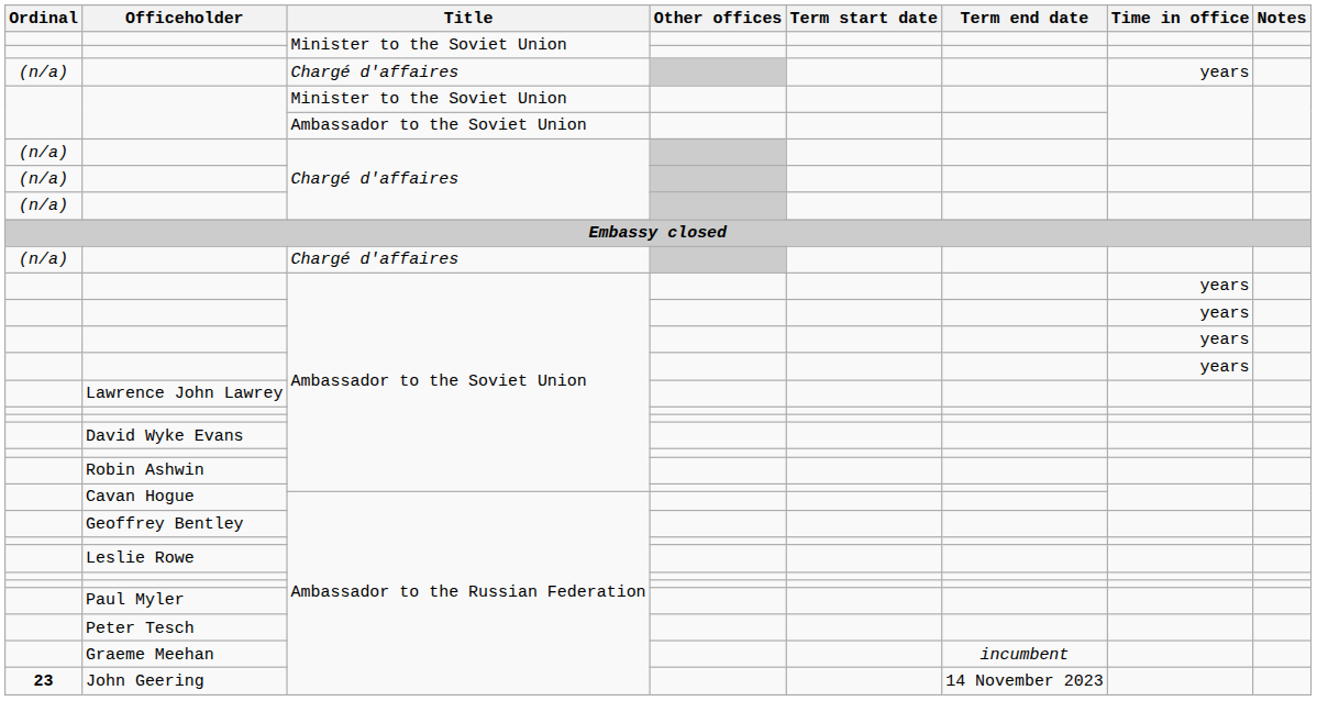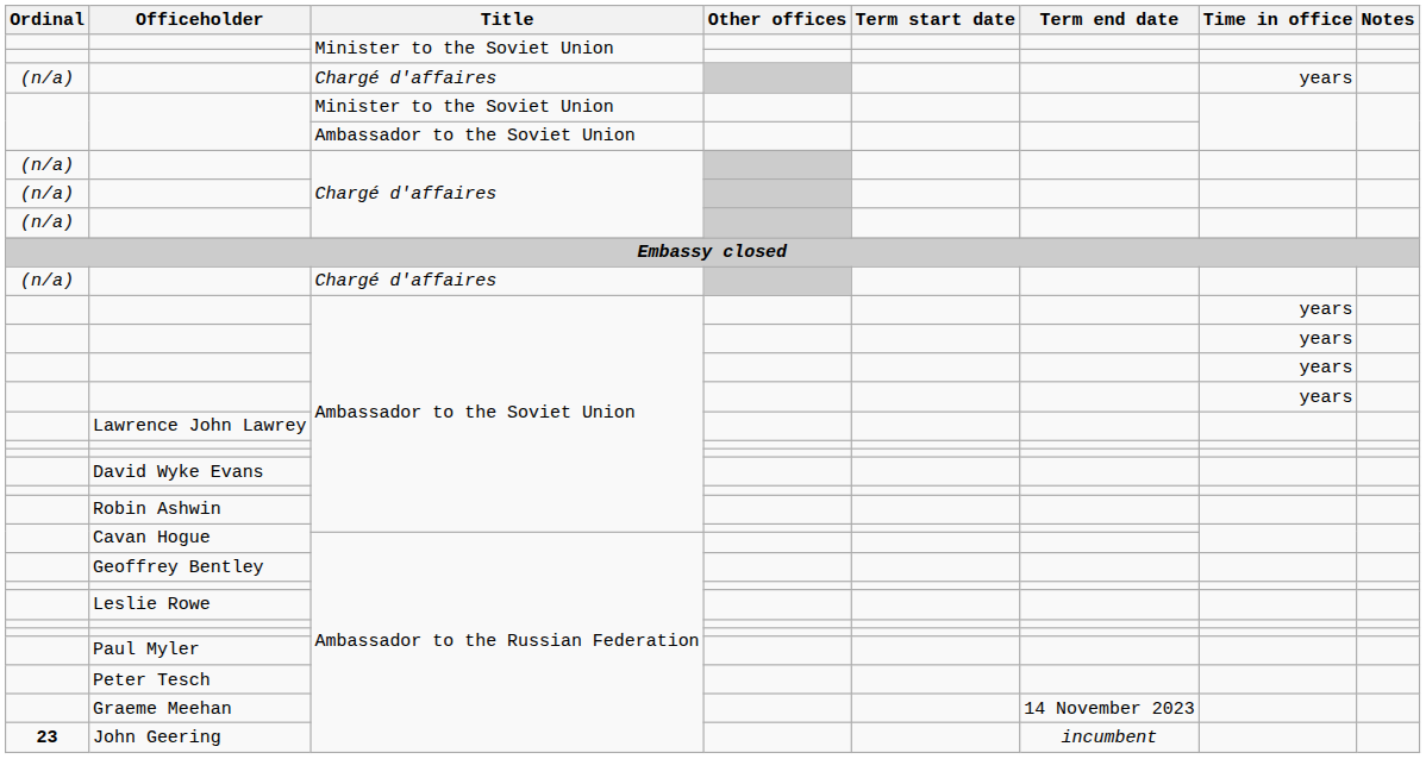 <table class='wikitable sortable'>
 <tr>
 <th>Ordinal</th>
 <th>Officeholder</th>
 <th>Title</th>
 <th>Other offices</th>
 <th>Term start date</th>
 <th>Term end date</th>
 <th>Time in office</th>
 <th>Notes</th>
 </tr>
 <tr>
 <td align=center></td>
 <td></td>
 <td rowspan=2>Minister to the Soviet Union</td>
 <td></td>
 <td align=center></td>
 <td align=center></td>
 <td align=right></td>
 <td></td>
 </tr>
 <tr>
 <td align=center></td>
 <td></td>
 <td></td>
 <td align=center></td>
 <td align=center></td>
 <td align=right></td>
 <td></td>
 </tr>
 <tr>
 <td align=center><em>(n/a)</em></td>
 <td></td>
 <td><em>Chargé d'affaires</em></td>
 <td style="background: #cccccc;"></td>
 <td align=center></td>
 <td align=center></td>
 <td align=right> years</td>
 <td></td>
 </tr>
 <tr>
 <td rowspan=2 align=center></td>
 <td rowspan=2></td>
 <td>Minister to the Soviet Union</td>
 <td></td>
 <td align=center></td>
 <td align=center></td>
 <td rowspan=2 align=right></td>
 <td rowspan=2></td>
 </tr>
 <tr>
 <td>Ambassador to the Soviet Union</td>
 <td></td>
 <td align=center></td>
 <td align=center></td>
 </tr>
 <tr>
 <td align=center><em>(n/a)</em></td>
 <td></td>
 <td rowspan=3><em>Chargé d'affaires</em></td>
 <td style="background: #cccccc;"></td>
 <td align=center></td>
 <td align=center></td>
 <td align=right></td>
 <td></td>
 </tr>
 <tr>
 <td align=center><em>(n/a)</em></td>
 <td></td>
 <td style="background: #cccccc;"></td>
 <td align=center></td>
 <td align=center></td>
 <td align=right></td>
 <td></td>
 </tr>
 <tr>
 <td align=center><em>(n/a)</em></td>
 <td></td>
 <td style="background: #cccccc;"></td>
 <td align=center></td>
 <td align=center></td>
 <td align=right></td>
 <td></td>
 </tr>
 <tr>
 <th colspan=8 style="background: #cccccc;"><em>Embassy closed</em></th>
 </tr>
 <tr>
 <td align=center><em>(n/a)</em></td>
 <td></td>
 <td><em>Chargé d'affaires</em></td>
 <td style="background: #cccccc;"></td>
 <td align=center></td>
 <td align=center></td>
 <td align=right></td>
 <td></td>
 </tr>
 <tr>
 <td align=center></td>
 <td></td>
 <td rowspan=11>Ambassador to the Soviet Union</td>
 <td></td>
 <td align=center></td>
 <td align=center></td>
 <td align=right> years</td>
 <td></td>
 </tr>
 <tr>
 <td align=center></td>
 <td></td>
 <td></td>
 <td align=center></td>
 <td align=center></td>
 <td align=right> years</td>
 <td></td>
 </tr>
 <tr>
 <td align=center></td>
 <td></td>
 <td></td>
 <td align=center></td>
 <td align=center></td>
 <td align=right> years</td>
 <td></td>
 </tr>
 <tr>
 <td align=center></td>
 <td></td>
 <td></td>
 <td align=center></td>
 <td align=center></td>
 <td align=right> years</td>
 <td></td>
 </tr>
 <tr>
 <td align=center></td>
 <td>Lawrence John Lawrey</td>
 <td></td>
 <td align=center></td>
 <td align=center></td>
 <td align=right></td>
 <td></td>
 </tr>
 <tr>
 <td align=center></td>
 <td></td>
 <td></td>
 <td align=center></td>
 <td align=center></td>
 <td align=right></td>
 <td></td>
 </tr>
 <tr>
 <td align=center></td>
 <td></td>
 <td></td>
 <td align=center></td>
 <td align=center></td>
 <td align=right></td>
 <td></td>
 </tr>
 <tr>
 <td align=center></td>
 <td>David Wyke Evans</td>
 <td></td>
 <td align=center></td>
 <td align=center></td>
 <td align=right></td>
 <td></td>
 </tr>
 <tr>
 <td align=center></td>
 <td></td>
 <td></td>
 <td align=center></td>
 <td align=center></td>
 <td align=right></td>
 <td></td>
 </tr>
 <tr>
 <td align=center></td>
 <td>Robin Ashwin</td>
 <td></td>
 <td align=center></td>
 <td align=center></td>
 <td align=right></td>
 <td></td>
 </tr>
 <tr>
 <td rowspan=2 align=center></td>
 <td rowspan=2>Cavan Hogue</td>
 <td></td>
 <td align=center></td>
 <td align=center></td>
 <td rowspan=2 align=right></td>
 <td rowspan=2></td>
 </tr>
 <tr>
 <td rowspan="10">Ambassador to the Russian Federation</td>
 <td></td>
 <td align=center></td>
 <td align=center></td>
 </tr>
 <tr>
 <td align=center></td>
 <td>Geoffrey Bentley</td>
 <td></td>
 <td align=center></td>
 <td align=center></td>
 <td align=right></td>
 <td></td>
 </tr>
 <tr>
 <td align=center></td>
 <td></td>
 <td></td>
 <td align=center></td>
 <td align=center></td>
 <td align=right></td>
 <td></td>
 </tr>
 <tr>
 <td align=center></td>
 <td>Leslie Rowe</td>
 <td></td>
 <td align=center></td>
 <td align=center></td>
 <td align=right></td>
 <td></td>
 </tr>
 <tr>
 <td align=center></td>
 <td></td>
 <td></td>
 <td align=center></td>
 <td align=center></td>
 <td align=right></td>
 <td></td>
 </tr>
 <tr>
 <td align=center></td>
 <td></td>
 <td></td>
 <td align=center></td>
 <td align=center></td>
 <td align=right><strong></strong></td>
 <td></td>
 </tr>
 <tr>
 <td align=center></td>
 <td>Paul Myler</td>
 <td></td>
 <td alig=center></td>
 <td align=center></td>
 <td align=right></td>
 <td></td>
 </tr>
 <tr>
 <td align=center></td>
 <td>Peter Tesch</td>
 <td></td>
 <td align=center></td>
 <td align=center></td>
 <td align=right></td>
 <td></td>
 </tr>
 <tr>
 <td align=center></td>
 <td>Graeme Meehan</td>
 <td></td>
 <td align=center></td>
-<td align=center><em>incumbent</em></td>
+<td align=center>14 November 2023</td>
 <td align=right></td>
 <td></td>
 </tr>
 <tr>
 <td align=center><strong>23</strong></td>
 <td>John Geering</td>
 <td></td>
 <td align=center></td>
-<td align=center>14 November 2023</td>
+<td align=center><em>incumbent</em></td>
 <td></td>
 <td></td>
 </tr>
 </table>
